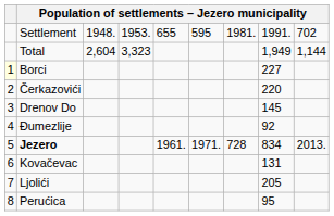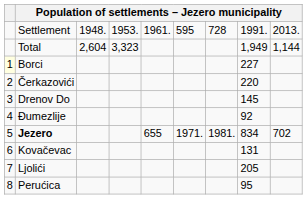 <table class="wikitable">
 <tr>
 <th></th>
 <th colspan="8">Population of settlements – Jezero municipality</th>
 </tr>
 <tr>
 <td></td>
 <td>Settlement</td>
 <td>1948.</td>
 <td>1953.</td>
-<td>655</td>
+<td>1961.</td>
 <td>595</td>
-<td>1981.</td>
+<td>728</td>
 <td>1991.</td>
-<td>702</td>
+<td>2013.</td>
 </tr>
 <tr>
 <td></td>
 <td>Total</td>
 <td>2,604</td>
 <td>3,323</td>
 <td></td>
 <td></td>
 <td></td>
 <td>1,949</td>
 <td>1,144</td>
 </tr>
 <tr>
 <td style="background: lightyellow;">1</td>
 <td>Borci</td>
 <td></td>
 <td></td>
 <td></td>
 <td></td>
 <td></td>
 <td>227</td>
 <td></td>
 </tr>
 <tr>
 <td>2</td>
 <td>Čerkazovići</td>
 <td></td>
 <td></td>
 <td></td>
 <td></td>
 <td></td>
 <td>220</td>
 <td></td>
 </tr>
 <tr>
 <td>3</td>
 <td>Drenov Do</td>
 <td></td>
 <td></td>
 <td></td>
 <td></td>
 <td></td>
 <td>145</td>
 <td></td>
 </tr>
 <tr>
 <td>4</td>
 <td>Đumezlije</td>
 <td></td>
 <td></td>
 <td></td>
 <td></td>
 <td></td>
 <td>92</td>
 <td></td>
 </tr>
 <tr>
 <td>5</td>
 <td><strong>Jezero</strong></td>
 <td></td>
 <td></td>
-<td>1961.</td>
+<td>655</td>
 <td>1971.</td>
-<td>728</td>
+<td>1981.</td>
 <td>834</td>
-<td>2013.</td>
+<td>702</td>
 </tr>
 <tr>
 <td>6</td>
 <td>Kovačevac</td>
 <td></td>
 <td></td>
 <td></td>
 <td></td>
 <td></td>
 <td>131</td>
 <td></td>
 </tr>
 <tr>
 <td>7</td>
 <td>Ljolići</td>
 <td></td>
 <td></td>
 <td></td>
 <td></td>
 <td></td>
 <td>205</td>
 <td></td>
 </tr>
 <tr>
 <td>8</td>
 <td>Perućica</td>
 <td></td>
 <td></td>
 <td></td>
 <td></td>
 <td></td>
 <td>95</td>
 <td></td>
 </tr>
 </table>
